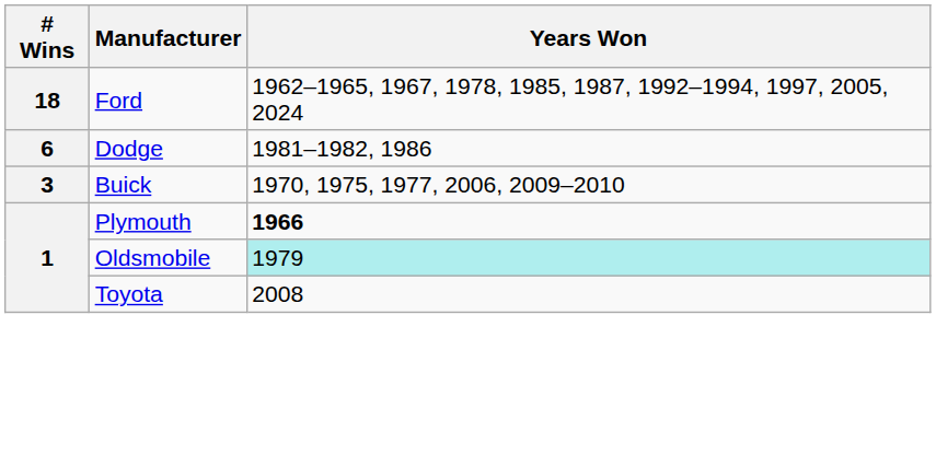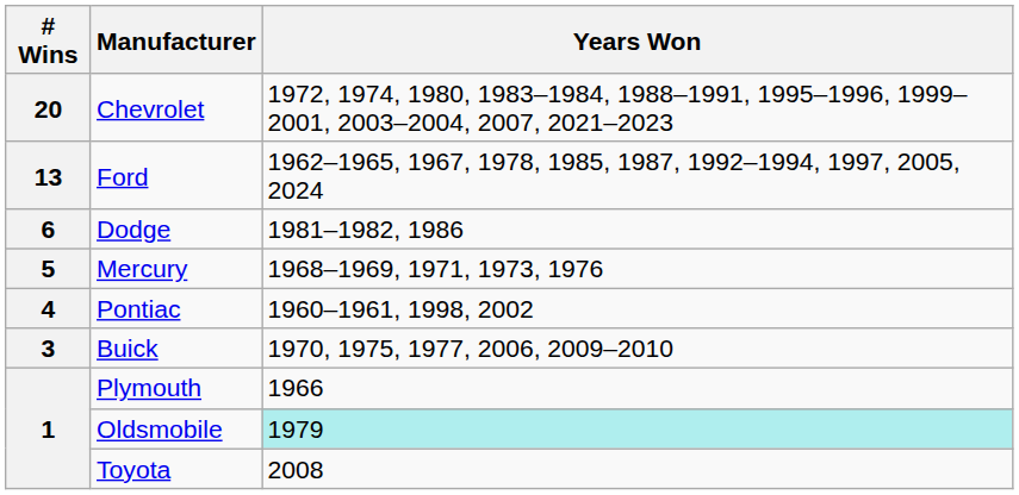 <table class="wikitable" style="font-size: 95%;">
 <tr>
 <th># Wins</th>
 <th>Manufacturer</th>
 <th>Years Won</th>
 </tr>
 <tr>
-<th>18</th>
+<th>20</th>
+<td><a href='#'>Chevrolet</a></td>
+<td>1972, 1974, 1980, 1983–1984, 1988–1991, 1995–1996, 1999–2001, 2003–2004, 2007, 2021–2023</td>
+</tr>
+<tr>
+<th>13</th>
 <td><a href='#'>Ford</a></td>
 <td>1962–1965, 1967, 1978, 1985, 1987, 1992–1994, 1997, 2005, 2024</td>
 </tr>
 <tr>
 <th>6</th>
 <td><a href='#'>Dodge</a></td>
 <td>1981–1982, 1986</td>
 </tr>
 <tr>
+<th>5</th>
+<td><a href='#'>Mercury</a></td>
+<td>1968–1969, 1971, 1973, 1976</td>
+</tr>
+<tr>
+<th>4</th>
+<td><a href='#'>Pontiac</a></td>
+<td>1960–1961, 1998, 2002</td>
+</tr>
+<tr>
 <th>3</th>
 <td><a href='#'>Buick</a></td>
 <td>1970, 1975, 1977, 2006, 2009–2010</td>
 </tr>
 <tr>
 <th rowspan="3">1</th>
 <td><a href='#'>Plymouth</a></td>
-<td><strong>1966</strong></td>
+<td>1966</td>
 </tr>
 <tr>
 <td><a href='#'>Oldsmobile</a></td>
 <td style="background: paleturquoise;">1979</td>
 </tr>
 <tr>
 <td><a href='#'>Toyota</a></td>
 <td>2008</td>
 </tr>
 </table>
